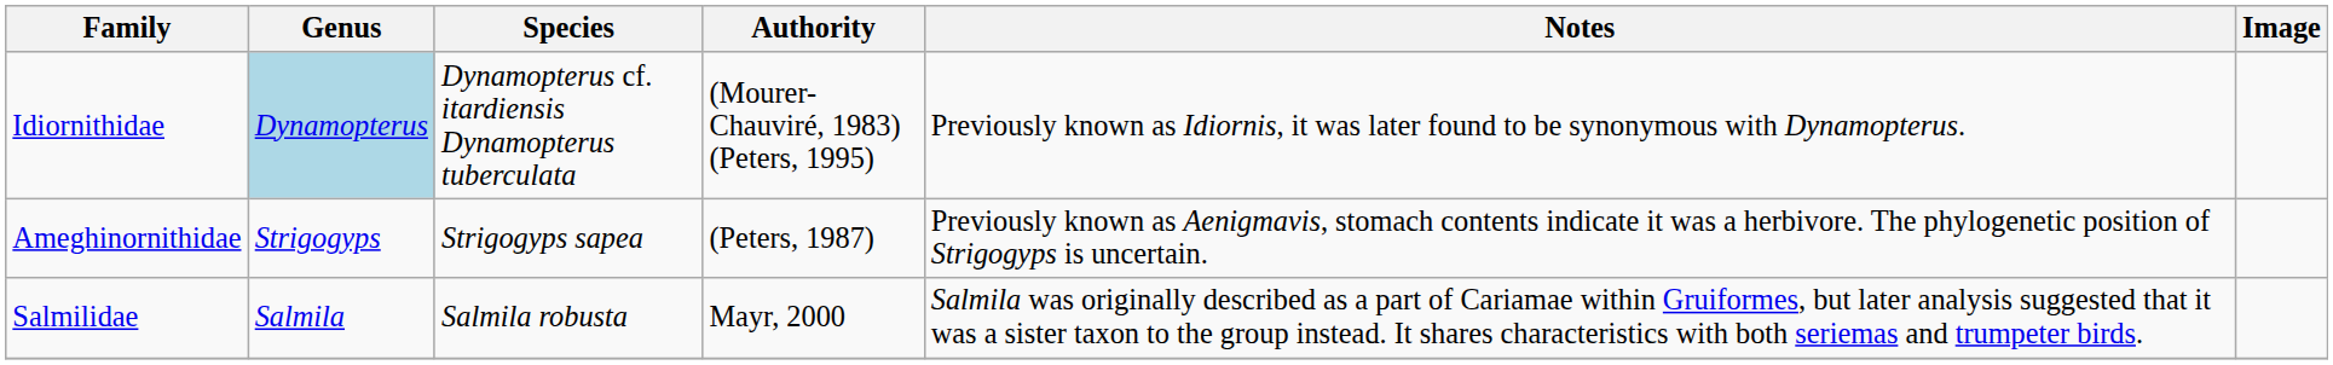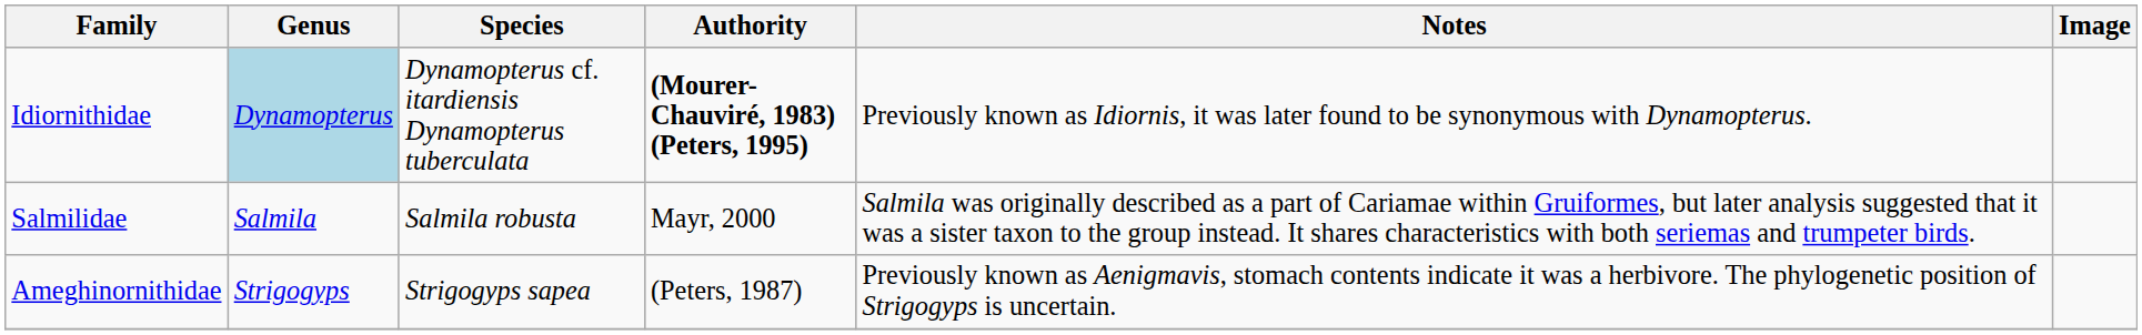 <table class="wikitable" align="center" width="100%">
 <tr>
 <th>Family</th>
 <th>Genus</th>
 <th>Species</th>
 <th>Authority</th>
 <th>Notes</th>
 <th>Image</th>
 </tr>
 <tr>
 <td><a href='#'>Idiornithidae</a></td>
 <td style="background: lightblue;"><em><a href='#'>Dynamopterus</a></em></td>
 <td><em>Dynamopterus</em> cf. <em>itardiensis</em><br><em>Dynamopterus tuberculata</em></td>
-<td>(Mourer-Chauviré, 1983)<br>(Peters, 1995)</td>
+<td><strong>(Mourer-Chauviré, 1983)<br>(Peters, 1995)</strong></td>
 <td>Previously known as <em>Idiornis</em>, it was later found to be synonymous with <em>Dynamopterus</em>.</td>
+<td></td>
+</tr>
+<tr>
+<td><a href='#'>Salmilidae</a></td>
+<td><em><a href='#'>Salmila</a></em></td>
+<td><em>Salmila robusta</em></td>
+<td>Mayr, 2000</td>
+<td><em>Salmila</em> was originally described as a part of Cariamae within <a href='#'>Gruiformes</a>, but later analysis suggested that it was a sister taxon to the group instead. It shares characteristics with both <a href='#'>seriemas</a> and <a href='#'>trumpeter birds</a>.</td>
 <td></td>
 </tr>
 <tr>
 <td><a href='#'>Ameghinornithidae</a></td>
 <td><em><a href='#'>Strigogyps</a></em></td>
 <td><em>Strigogyps sapea</em></td>
 <td>(Peters, 1987)</td>
 <td>Previously known as <em>Aenigmavis</em>, stomach contents indicate it was a herbivore. The phylogenetic position of <em>Strigogyps</em> is uncertain.</td>
 <td></td>
 </tr>
 <tr>
-<td><a href='#'>Salmilidae</a></td>
-<td><em><a href='#'>Salmila</a></em></td>
-<td><em>Salmila robusta</em></td>
-<td>Mayr, 2000</td>
-<td><em>Salmila</em> was originally described as a part of Cariamae within <a href='#'>Gruiformes</a>, but later analysis suggested that it was a sister taxon to the group instead. It shares characteristics with both <a href='#'>seriemas</a> and <a href='#'>trumpeter birds</a>.</td>
-<td></td>
-</tr>
-<tr>
 </tr>
 </table>
